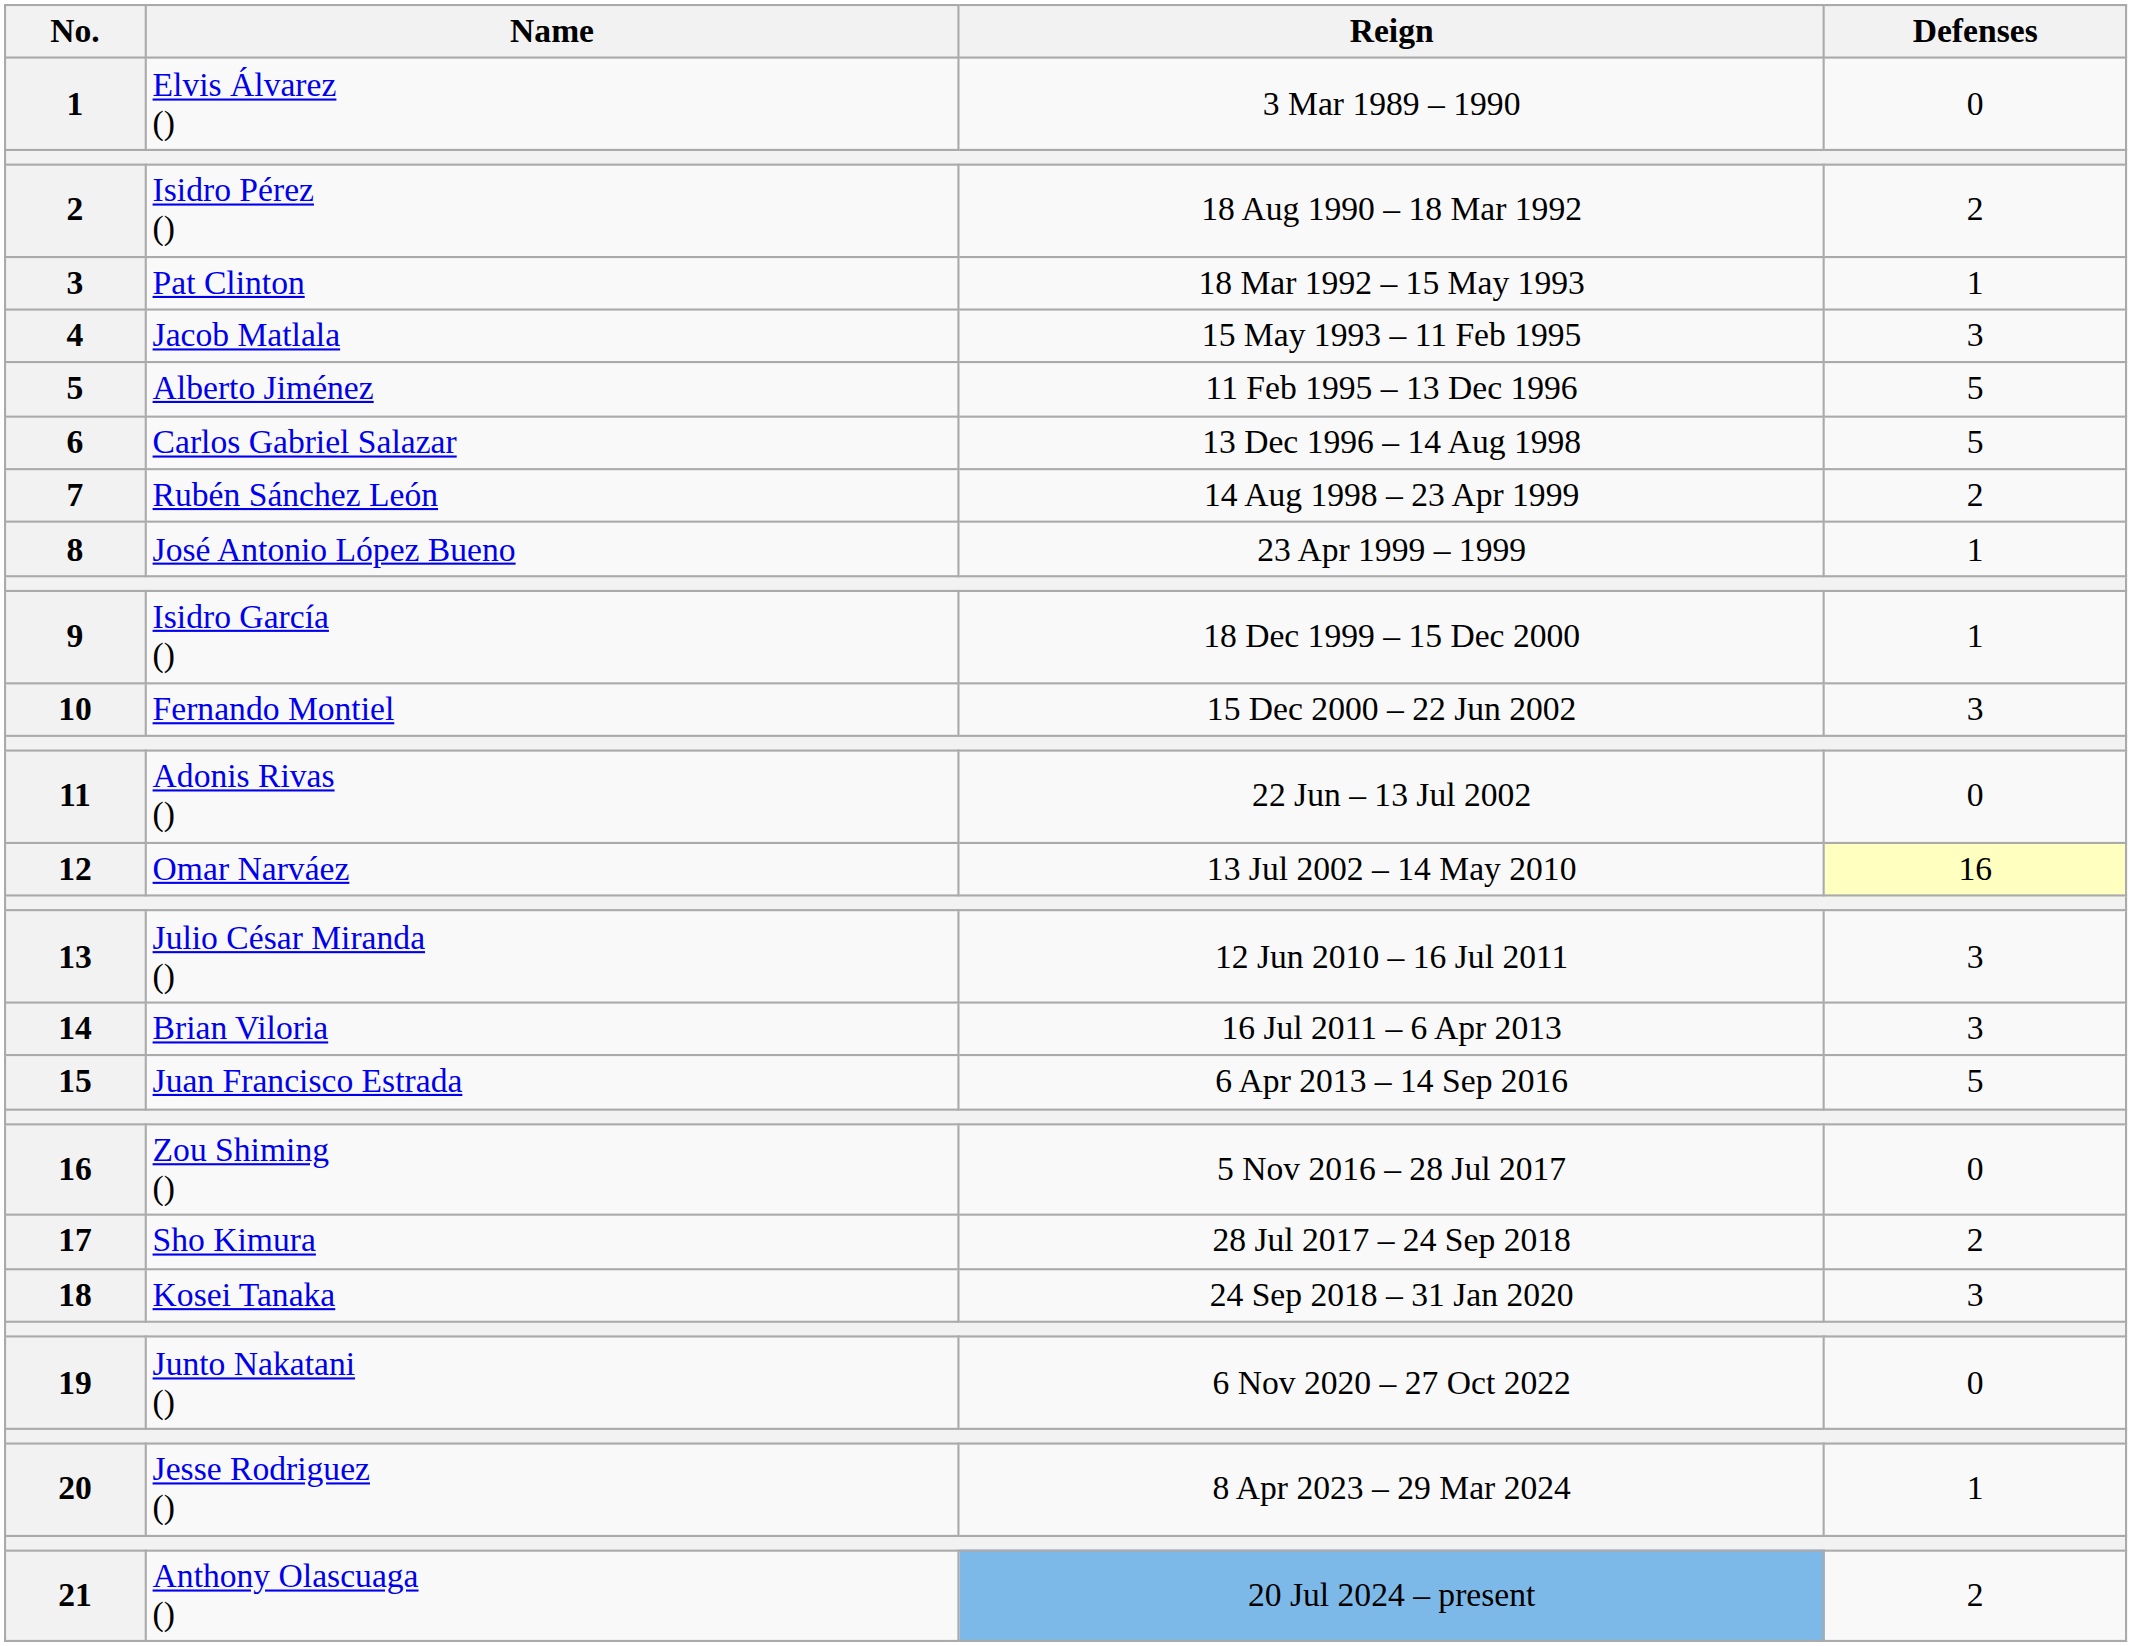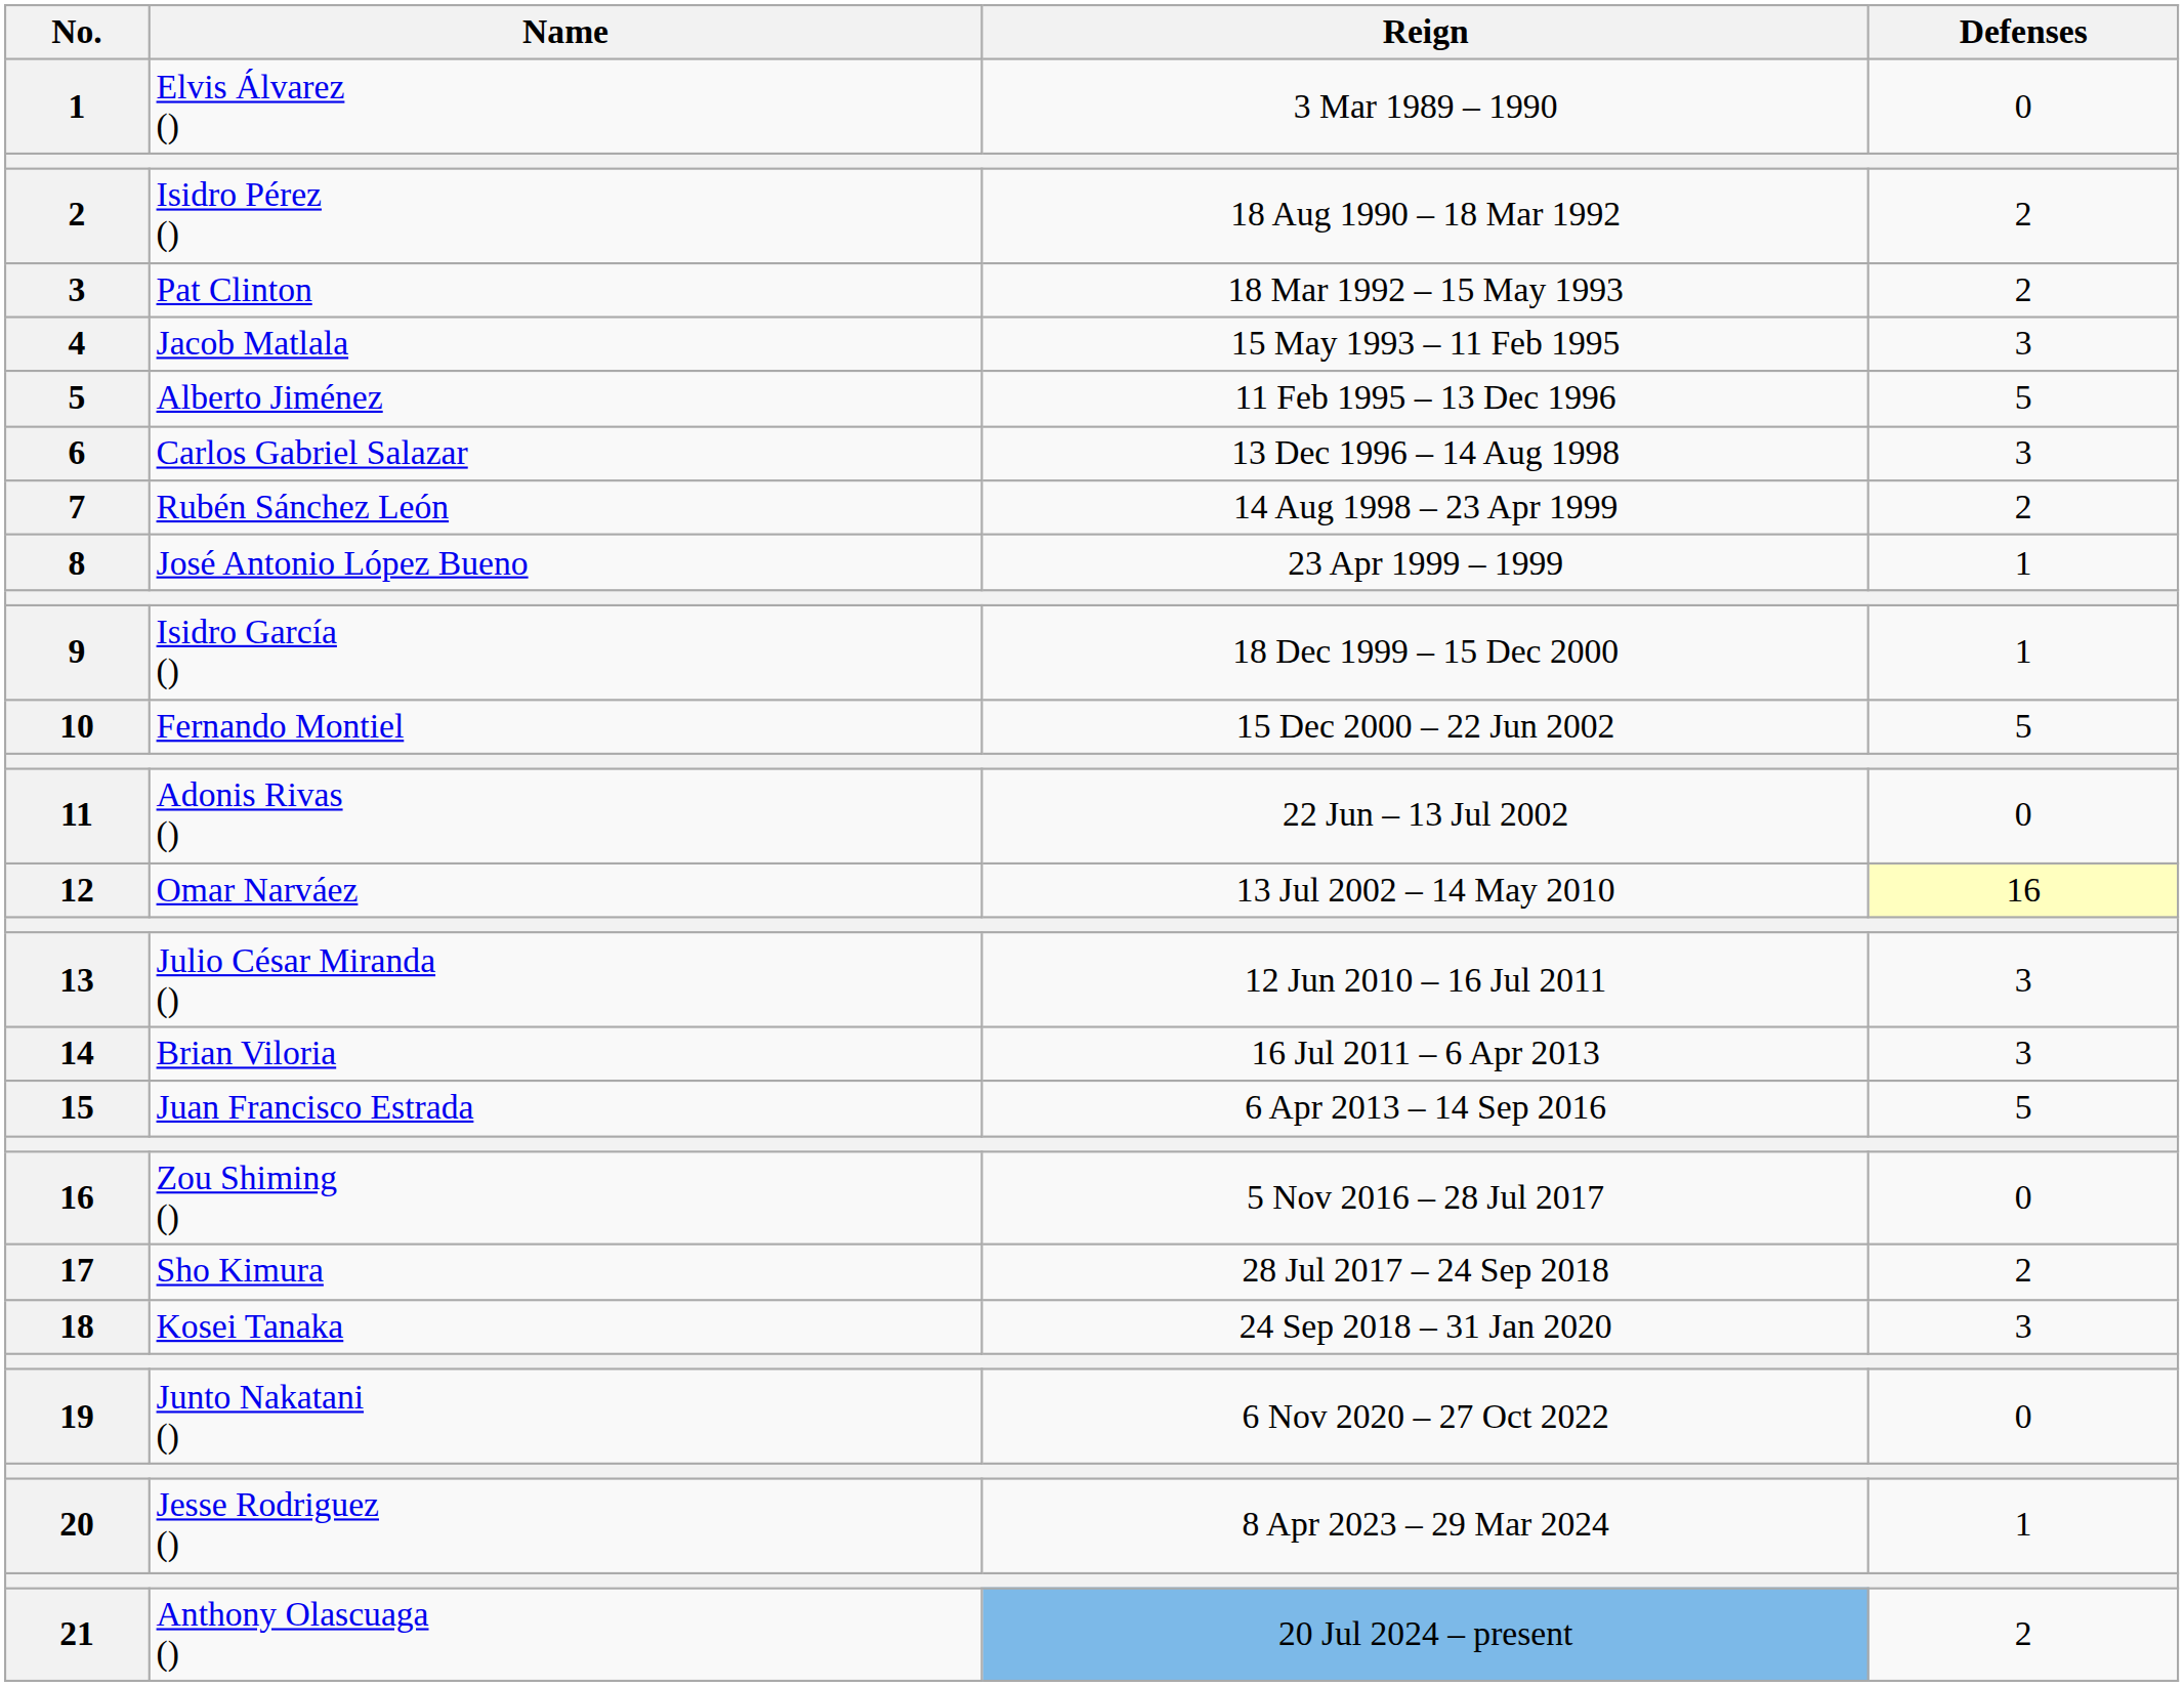 <table class="wikitable sortable" style="width:80%;">
 <tr>
 <th>No.</th>
 <th>Name</th>
 <th>Reign</th>
 <th>Defenses</th>
 </tr>
 <tr align=center>
 <th>1</th>
 <td align=left><a href='#'>Elvis Álvarez</a><br>()</td>
 <td>3 Mar 1989 – 1990</td>
 <td>0</td>
 </tr>
 <tr align=center>
 <th colspan="4"></th>
 </tr>
 <tr align=center>
 <th>2</th>
 <td align=left><a href='#'>Isidro Pérez</a><br>()</td>
 <td>18 Aug 1990 – 18 Mar 1992</td>
 <td>2</td>
 </tr>
 <tr align=center>
 <th>3</th>
 <td align=left><a href='#'>Pat Clinton</a></td>
 <td>18 Mar 1992 – 15 May 1993</td>
-<td>1</td>
+<td>2</td>
 </tr>
 <tr align=center>
 <th>4</th>
 <td align=left><a href='#'>Jacob Matlala</a></td>
 <td>15 May 1993 – 11 Feb 1995</td>
 <td>3</td>
 </tr>
 <tr align=center>
 <th>5</th>
 <td align=left><a href='#'>Alberto Jiménez</a></td>
 <td>11 Feb 1995 – 13 Dec 1996</td>
 <td>5</td>
 </tr>
 <tr align=center>
 <th>6</th>
 <td align=left><a href='#'>Carlos Gabriel Salazar</a></td>
 <td>13 Dec 1996 – 14 Aug 1998</td>
-<td>5</td>
+<td>3</td>
 </tr>
 <tr align=center>
 <th>7</th>
 <td align=left><a href='#'>Rubén Sánchez León</a></td>
 <td>14 Aug 1998 – 23 Apr 1999</td>
 <td>2</td>
 </tr>
 <tr align=center>
 <th>8</th>
 <td align=left><a href='#'>José Antonio López Bueno</a></td>
 <td>23 Apr 1999 – 1999</td>
 <td>1</td>
 </tr>
 <tr align=center>
 <th colspan="4"></th>
 </tr>
 <tr align=center>
 <th>9</th>
 <td align=left><a href='#'>Isidro García</a><br>()</td>
 <td>18 Dec 1999 – 15 Dec 2000</td>
 <td>1</td>
 </tr>
 <tr align=center>
 <th>10</th>
 <td align=left><a href='#'>Fernando Montiel</a></td>
 <td>15 Dec 2000 – 22 Jun 2002</td>
-<td>3</td>
+<td>5</td>
 </tr>
 <tr align=center>
 <th colspan="4"></th>
 </tr>
 <tr align=center>
 <th>11</th>
 <td align=left><a href='#'>Adonis Rivas</a><br>()</td>
 <td>22 Jun – 13 Jul 2002</td>
 <td>0</td>
 </tr>
 <tr align=center>
 <th>12</th>
 <td align=left><a href='#'>Omar Narváez</a></td>
 <td>13 Jul 2002 – 14 May 2010</td>
 <td style="background:#ffffbf;">16</td>
 </tr>
 <tr align=center>
 <th colspan="4"></th>
 </tr>
 <tr align=center>
 <th>13</th>
 <td align=left><a href='#'>Julio César Miranda</a><br>()</td>
 <td>12 Jun 2010 – 16 Jul 2011</td>
 <td>3</td>
 </tr>
 <tr align=center>
 <th>14</th>
 <td align=left><a href='#'>Brian Viloria</a></td>
 <td>16 Jul 2011 – 6 Apr 2013</td>
 <td>3</td>
 </tr>
 <tr align=center>
 <th>15</th>
 <td align=left><a href='#'>Juan Francisco Estrada</a></td>
 <td>6 Apr 2013 – 14 Sep 2016</td>
 <td>5</td>
 </tr>
 <tr align=center>
 <th colspan="4"></th>
 </tr>
 <tr align=center>
 <th>16</th>
 <td align=left><a href='#'>Zou Shiming</a><br>()</td>
 <td>5 Nov 2016 – 28 Jul 2017</td>
 <td>0</td>
 </tr>
 <tr align=center>
 <th>17</th>
 <td align=left><a href='#'>Sho Kimura</a></td>
 <td>28 Jul 2017 – 24 Sep 2018</td>
 <td>2</td>
 </tr>
 <tr align=center>
 <th>18</th>
 <td align=left><a href='#'>Kosei Tanaka</a></td>
 <td>24 Sep 2018 – 31 Jan 2020</td>
 <td>3</td>
 </tr>
 <tr align=center>
 <th colspan="4"></th>
 </tr>
 <tr align=center>
 <th>19</th>
 <td align=left><a href='#'>Junto Nakatani</a><br>()</td>
 <td>6 Nov 2020 – 27 Oct 2022</td>
 <td>0</td>
 </tr>
 <tr align=center>
 <th colspan="4"></th>
 </tr>
 <tr align=center>
 <th>20</th>
 <td align=left><a href='#'>Jesse Rodriguez</a><br>()</td>
 <td>8 Apr 2023 – 29 Mar 2024</td>
 <td>1</td>
 </tr>
 <tr align=center>
 <th colspan=4></th>
 </tr>
 <tr align=center>
 <th>21</th>
 <td align=left><a href='#'>Anthony Olascuaga</a><br>()</td>
 <td style="background:#7CB9E8;">20 Jul 2024 – present</td>
 <td>2</td>
 </tr>
 </table>
